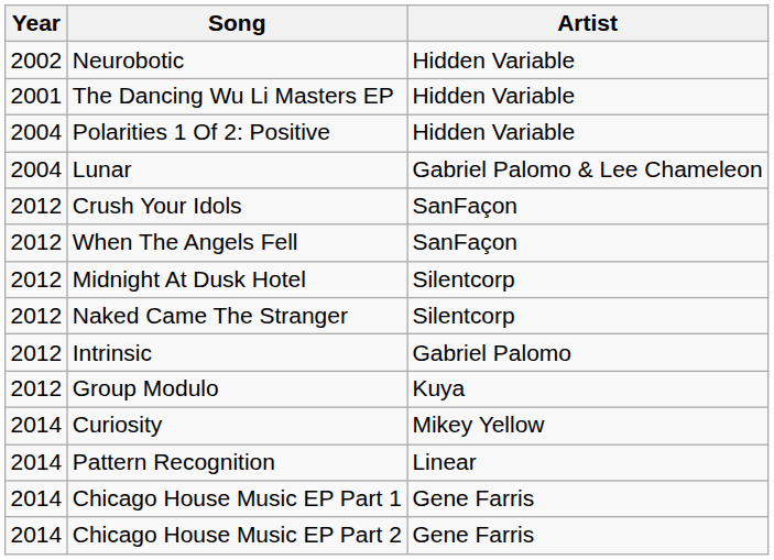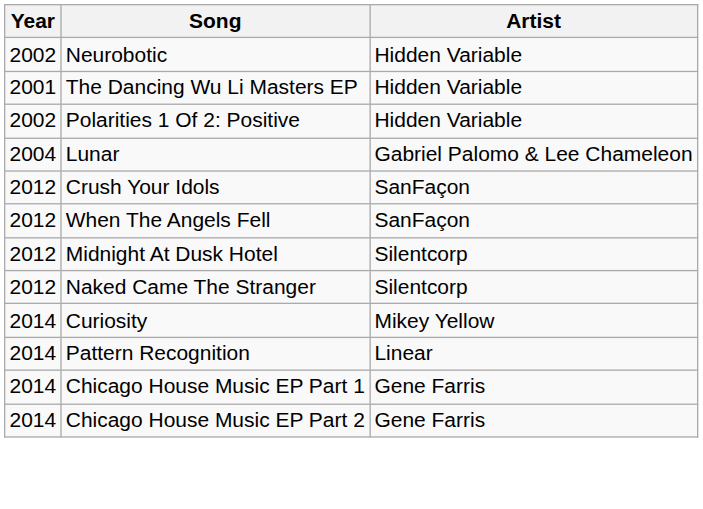 <table class="wikitable">
 <tr>
 <th>Year</th>
 <th>Song</th>
 <th>Artist</th>
 </tr>
 <tr>
 <td>2002</td>
 <td>Neurobotic</td>
 <td>Hidden Variable</td>
 </tr>
 <tr>
 <td>2001</td>
 <td>The Dancing Wu Li Masters EP</td>
 <td>Hidden Variable</td>
 </tr>
 <tr>
-<td>2004</td>
+<td>2002</td>
 <td>Polarities 1 Of 2: Positive</td>
 <td>Hidden Variable</td>
 </tr>
 <tr>
 <td>2004</td>
 <td>Lunar</td>
 <td>Gabriel Palomo & Lee Chameleon</td>
 </tr>
 <tr>
 <td>2012</td>
 <td>Crush Your Idols</td>
 <td>SanFaçon</td>
 </tr>
 <tr>
 <td>2012</td>
 <td>When The Angels Fell</td>
 <td>SanFaçon</td>
 </tr>
 <tr>
 <td>2012</td>
 <td>Midnight At Dusk Hotel</td>
 <td>Silentcorp</td>
 </tr>
 <tr>
 <td>2012</td>
 <td>Naked Came The Stranger</td>
 <td>Silentcorp</td>
 </tr>
 <tr>
-<td>2012</td>
-<td>Intrinsic</td>
-<td>Gabriel Palomo</td>
-</tr>
-<tr>
-<td>2012</td>
-<td>Group Modulo</td>
-<td>Kuya</td>
-</tr>
-<tr>
 <td>2014</td>
 <td>Curiosity</td>
 <td>Mikey Yellow</td>
 </tr>
 <tr>
 <td>2014</td>
 <td>Pattern Recognition</td>
 <td>Linear</td>
 </tr>
 <tr>
 <td>2014</td>
 <td>Chicago House Music EP Part 1</td>
 <td>Gene Farris</td>
 </tr>
 <tr>
 <td>2014</td>
 <td>Chicago House Music EP Part 2</td>
 <td>Gene Farris</td>
 </tr>
 </table>
